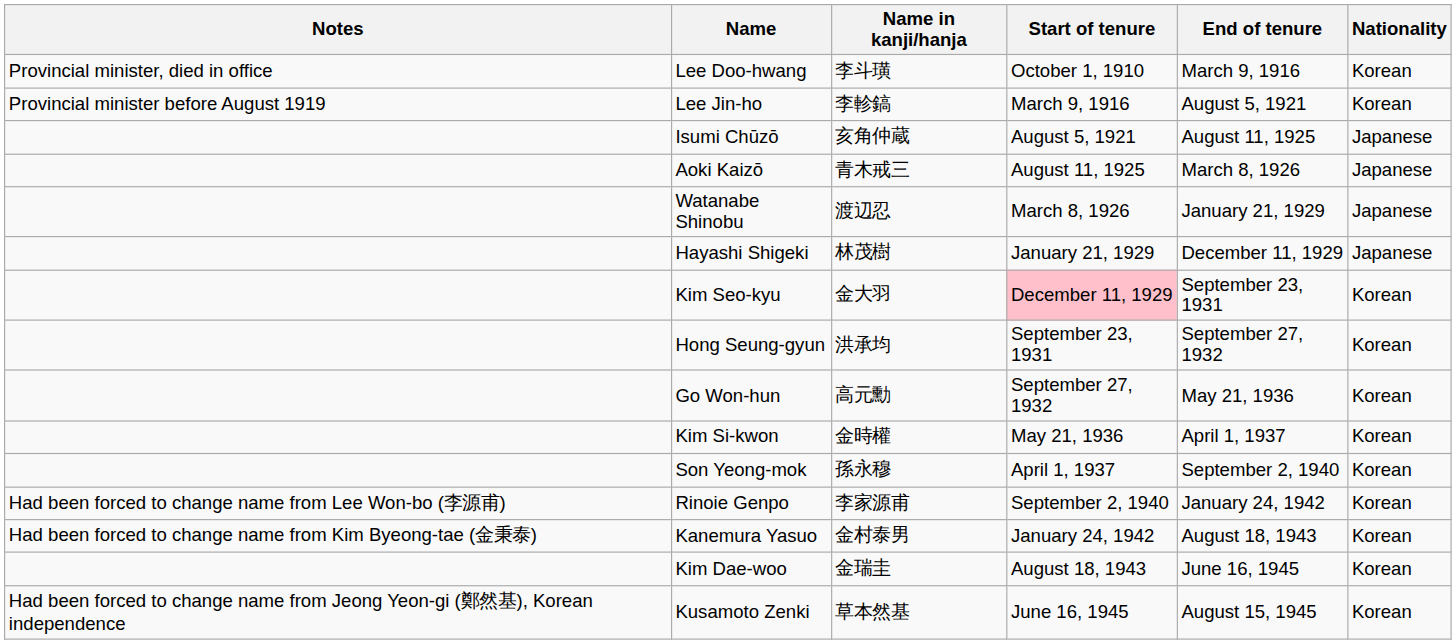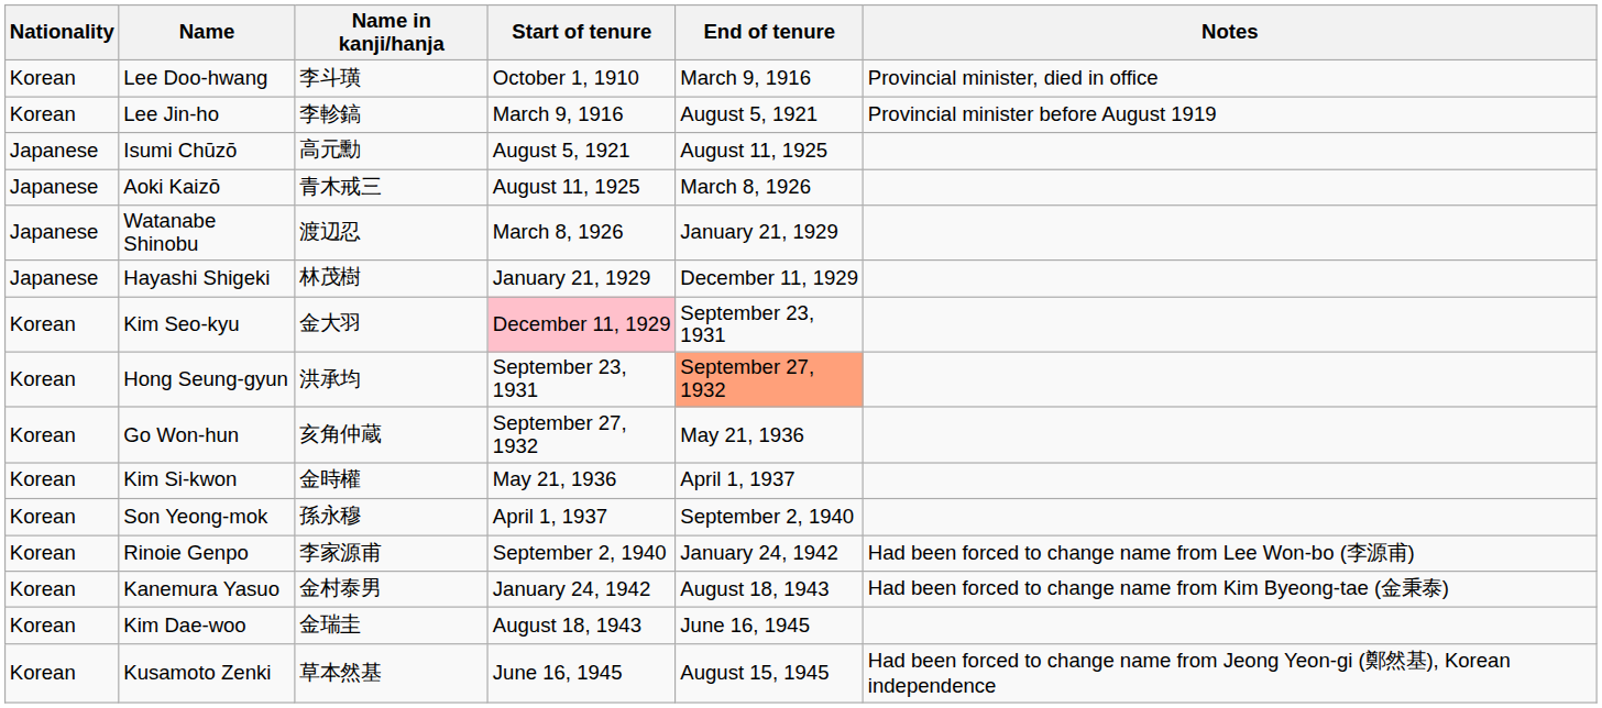 <table class="wikitable">
 <tr>
-<th>Notes</th>
+<th>Nationality</th>
 <th>Name</th>
 <th>Name in kanji/hanja</th>
 <th>Start of tenure</th>
 <th>End of tenure</th>
-<th>Nationality</th>
+<th>Notes</th>
 </tr>
 <tr>
-<td>Provincial minister, died in office</td>
+<td><span>Korean</span></td>
 <td>Lee Doo-hwang</td>
 <td>李斗璜</td>
 <td>October 1, 1910</td>
 <td>March 9, 1916</td>
-<td><span>Korean</span></td>
+<td>Provincial minister, died in office</td>
 </tr>
 <tr>
-<td>Provincial minister before August 1919</td>
+<td><span>Korean</span></td>
 <td>Lee Jin-ho</td>
 <td>李軫鎬</td>
 <td>March 9, 1916</td>
 <td>August 5, 1921</td>
-<td><span>Korean</span></td>
+<td>Provincial minister before August 1919</td>
 </tr>
 <tr>
-<td></td>
+<td><span>Japanese</span></td>
 <td>Isumi Chūzō</td>
-<td>亥角仲蔵</td>
+<td>高元勳</td>
 <td>August 5, 1921</td>
 <td>August 11, 1925</td>
-<td><span>Japanese</span></td>
+<td></td>
 </tr>
 <tr>
-<td></td>
+<td><span>Japanese</span></td>
 <td>Aoki Kaizō</td>
 <td>青木戒三</td>
 <td>August 11, 1925</td>
 <td>March 8, 1926</td>
-<td><span>Japanese</span></td>
+<td></td>
 </tr>
 <tr>
-<td></td>
+<td><span>Japanese</span></td>
 <td>Watanabe Shinobu</td>
 <td>渡辺忍</td>
 <td>March 8, 1926</td>
 <td>January 21, 1929</td>
-<td><span>Japanese</span></td>
+<td></td>
 </tr>
 <tr>
-<td></td>
+<td><span>Japanese</span></td>
 <td>Hayashi Shigeki</td>
 <td>林茂樹</td>
 <td>January 21, 1929</td>
 <td>December 11, 1929</td>
-<td><span>Japanese</span></td>
+<td></td>
 </tr>
 <tr>
-<td></td>
+<td><span>Korean</span></td>
 <td>Kim Seo-kyu</td>
 <td>金大羽</td>
 <td style="background: pink;">December 11, 1929</td>
 <td>September 23, 1931</td>
-<td><span>Korean</span></td>
+<td></td>
 </tr>
 <tr>
-<td></td>
+<td><span>Korean</span></td>
 <td>Hong Seung-gyun</td>
 <td>洪承均</td>
 <td>September 23, 1931</td>
-<td>September 27, 1932</td>
-<td><span>Korean</span></td>
+<td style="background: lightsalmon;">September 27, 1932</td>
+<td></td>
 </tr>
 <tr>
-<td></td>
+<td><span>Korean</span></td>
 <td>Go Won-hun</td>
-<td>高元勳</td>
+<td>亥角仲蔵</td>
 <td>September 27, 1932</td>
 <td>May 21, 1936</td>
-<td><span>Korean</span></td>
+<td></td>
 </tr>
 <tr>
-<td></td>
+<td><span>Korean</span></td>
 <td>Kim Si-kwon</td>
 <td>金時權</td>
 <td>May 21, 1936</td>
 <td>April 1, 1937</td>
-<td><span>Korean</span></td>
+<td></td>
 </tr>
 <tr>
-<td></td>
+<td><span>Korean</span></td>
 <td>Son Yeong-mok</td>
 <td>孫永穆</td>
 <td>April 1, 1937</td>
 <td>September 2, 1940</td>
-<td><span>Korean</span></td>
+<td></td>
 </tr>
 <tr>
-<td>Had been forced to change name from Lee Won-bo (李源甫)</td>
+<td><span>Korean</span></td>
 <td>Rinoie Genpo</td>
 <td>李家源甫</td>
 <td>September 2, 1940</td>
 <td>January 24, 1942</td>
-<td><span>Korean</span></td>
+<td>Had been forced to change name from Lee Won-bo (李源甫)</td>
 </tr>
 <tr>
-<td>Had been forced to change name from Kim Byeong-tae (金秉泰)</td>
+<td><span>Korean</span></td>
 <td>Kanemura Yasuo</td>
 <td>金村泰男</td>
 <td>January 24, 1942</td>
 <td>August 18, 1943</td>
-<td><span>Korean</span></td>
+<td>Had been forced to change name from Kim Byeong-tae (金秉泰)</td>
 </tr>
 <tr>
-<td></td>
+<td><span>Korean</span></td>
 <td>Kim Dae-woo</td>
 <td>金瑞圭</td>
 <td>August 18, 1943</td>
 <td>June 16, 1945</td>
-<td><span>Korean</span></td>
+<td></td>
 </tr>
 <tr>
-<td>Had been forced to change name from Jeong Yeon-gi (鄭然基), Korean independence</td>
+<td><span>Korean</span></td>
 <td>Kusamoto Zenki</td>
 <td>草本然基</td>
 <td>June 16, 1945</td>
 <td>August 15, 1945</td>
-<td><span>Korean</span></td>
+<td>Had been forced to change name from Jeong Yeon-gi (鄭然基), Korean independence</td>
 </tr>
 </table>
